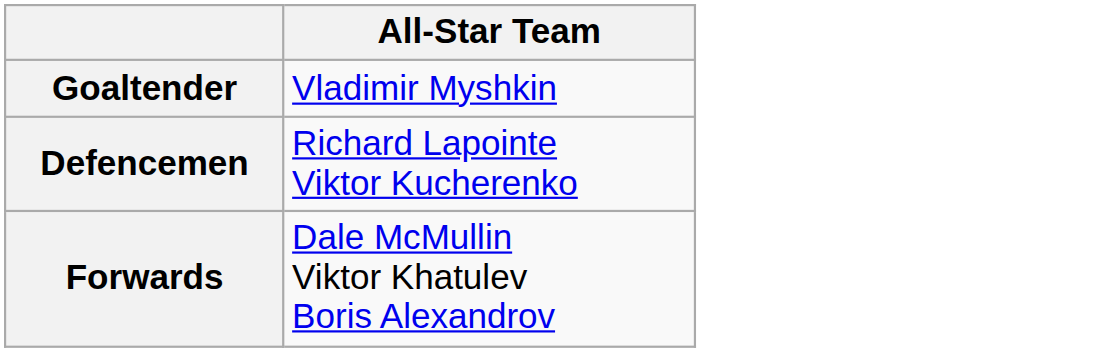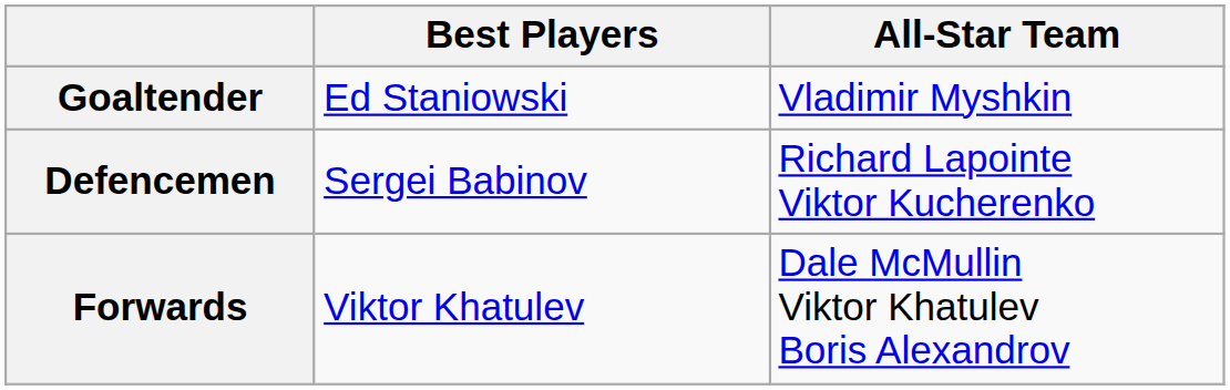 <table class="wikitable">
 <tr>
 <th width=120></th>
+<th width=180>Best Players</th>
 <th width=180>All-Star Team</th>
 </tr>
 <tr>
 <th>Goaltender</th>
+<td> <a href='#'>Ed Staniowski</a></td>
 <td> <a href='#'>Vladimir Myshkin</a></td>
 </tr>
 <tr>
 <th>Defencemen</th>
+<td> <a href='#'>Sergei Babinov</a></td>
 <td> <a href='#'>Richard Lapointe</a><br> <a href='#'>Viktor Kucherenko</a></td>
 </tr>
 <tr>
 <th>Forwards</th>
+<td> <a href='#'>Viktor Khatulev</a></td>
 <td> <a href='#'>Dale McMullin</a><br> Viktor Khatulev<br> <a href='#'>Boris Alexandrov</a></td>
 </tr>
 </table>
